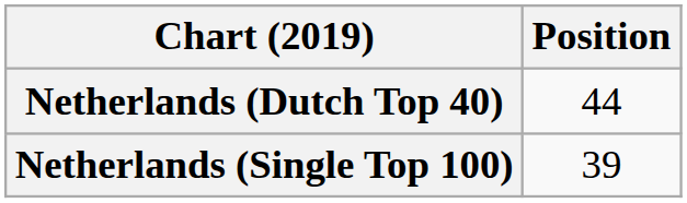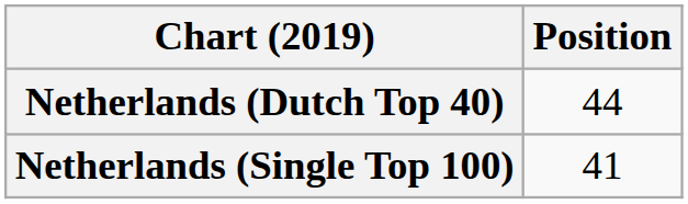 <table class="wikitable plainrowheaders sortable" style="text-align:center">
 <tr>
 <th>Chart (2019)</th>
 <th>Position</th>
 </tr>
 <tr>
 <th scope="row">Netherlands (Dutch Top 40)</th>
 <td>44</td>
 </tr>
 <tr>
 <th scope="row">Netherlands (Single Top 100)</th>
-<td>39</td>
+<td>41</td>
 </tr>
 </table>
